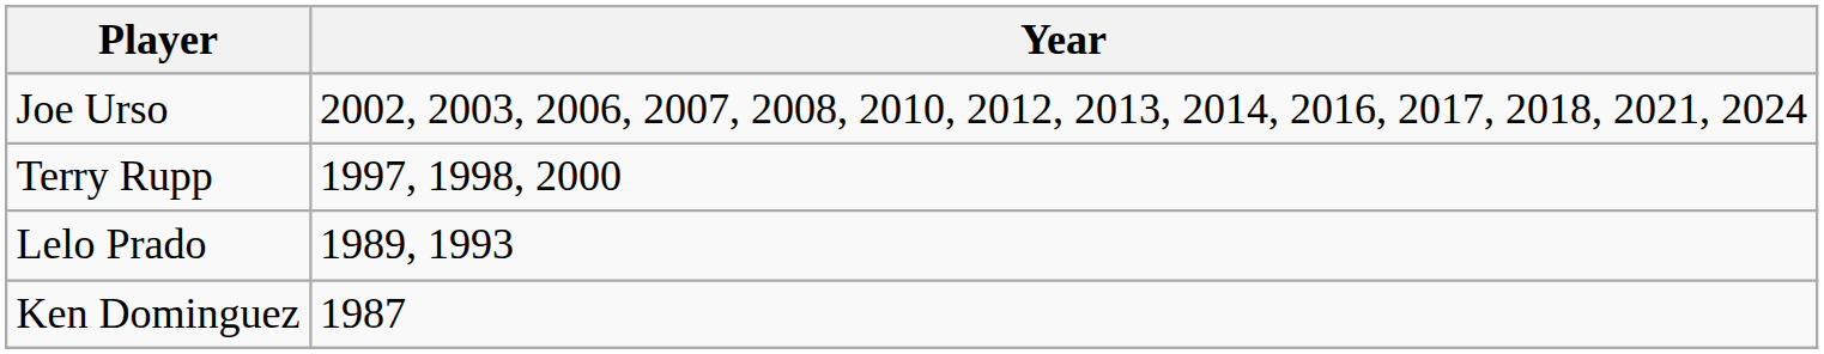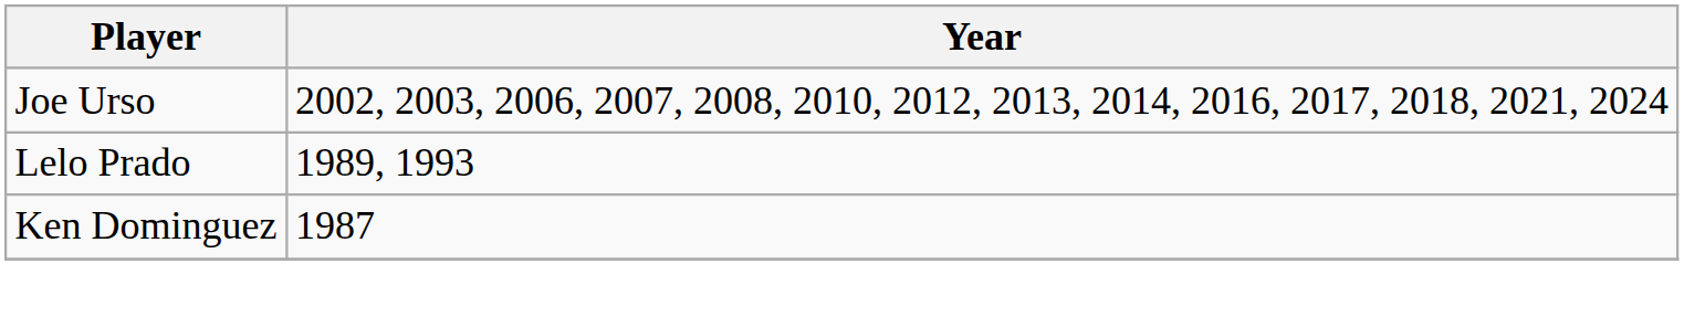 <table class="wikitable">
 <tr>
 <th scope="col">Player</th>
 <th scope="col">Year</th>
 </tr>
 <tr>
 <td>Joe Urso</td>
 <td>2002, 2003, 2006, 2007, 2008, 2010, 2012, 2013, 2014, 2016, 2017, 2018, 2021, 2024</td>
-</tr>
-<tr>
-<td>Terry Rupp</td>
-<td>1997, 1998, 2000</td>
 </tr>
 <tr>
 <td>Lelo Prado</td>
 <td>1989, 1993</td>
 </tr>
 <tr>
 <td>Ken Dominguez</td>
 <td>1987</td>
 </tr>
 <tr>
 </tr>
 </table>
